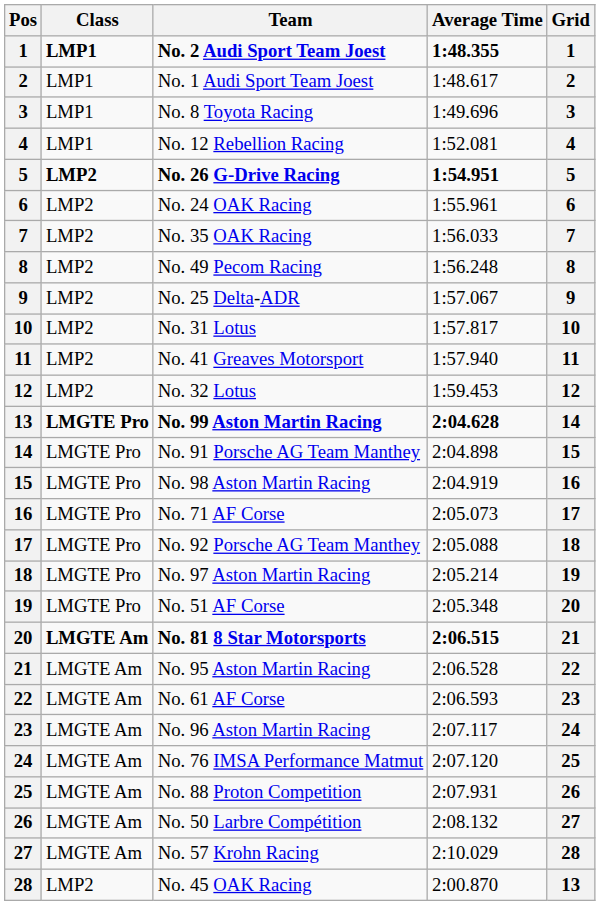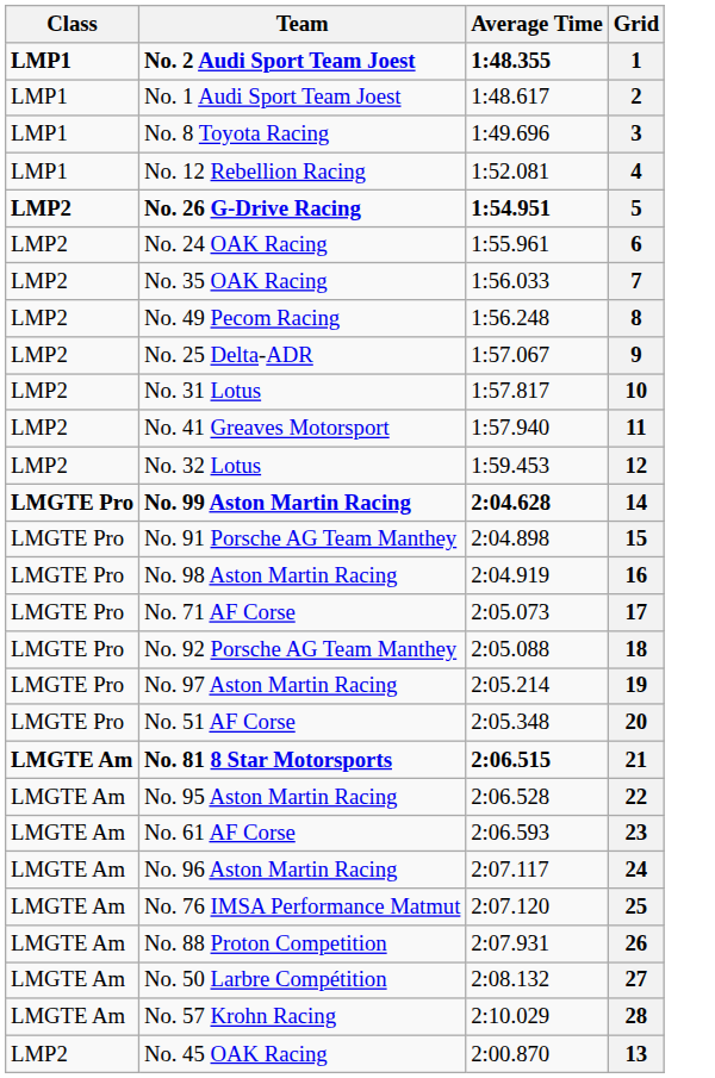 <table class="wikitable" style="font-size: 90%;">
 <tr>
-<th>Pos</th>
 <th>Class</th>
 <th>Team</th>
 <th>Average Time</th>
 <th>Grid</th>
 </tr>
 <tr style="font-weight:bold">
-<th>1</th>
 <td>LMP1</td>
 <td>No. 2 <a href='#'>Audi Sport Team Joest</a></td>
 <td>1:48.355</td>
 <th>1</th>
 </tr>
 <tr>
-<th>2</th>
 <td>LMP1</td>
 <td>No. 1 <a href='#'>Audi Sport Team Joest</a></td>
 <td>1:48.617</td>
 <th>2</th>
 </tr>
 <tr>
-<th>3</th>
 <td>LMP1</td>
 <td>No. 8 <a href='#'>Toyota Racing</a></td>
 <td>1:49.696</td>
 <th>3</th>
 </tr>
 <tr>
-<th>4</th>
 <td>LMP1</td>
 <td>No. 12 <a href='#'>Rebellion Racing</a></td>
 <td>1:52.081</td>
 <th>4</th>
 </tr>
 <tr style="font-weight:bold">
-<th>5</th>
 <td>LMP2</td>
 <td>No. 26 <a href='#'>G-Drive Racing</a></td>
 <td>1:54.951</td>
 <th>5</th>
 </tr>
 <tr>
-<th>6</th>
 <td>LMP2</td>
 <td>No. 24 <a href='#'>OAK Racing</a></td>
 <td>1:55.961</td>
 <th>6</th>
 </tr>
 <tr>
-<th>7</th>
 <td>LMP2</td>
 <td>No. 35 <a href='#'>OAK Racing</a></td>
 <td>1:56.033</td>
 <th>7</th>
 </tr>
 <tr>
-<th>8</th>
 <td>LMP2</td>
 <td>No. 49 <a href='#'>Pecom Racing</a></td>
 <td>1:56.248</td>
 <th>8</th>
 </tr>
 <tr>
-<th>9</th>
 <td>LMP2</td>
 <td>No. 25 <a href='#'>Delta</a>-<a href='#'>ADR</a></td>
 <td>1:57.067</td>
 <th>9</th>
 </tr>
 <tr>
-<th>10</th>
 <td>LMP2</td>
 <td>No. 31 <a href='#'>Lotus</a></td>
 <td>1:57.817</td>
 <th>10</th>
 </tr>
 <tr>
-<th>11</th>
 <td>LMP2</td>
 <td>No. 41 <a href='#'>Greaves Motorsport</a></td>
 <td>1:57.940</td>
 <th>11</th>
 </tr>
 <tr>
-<th>12</th>
 <td>LMP2</td>
 <td>No. 32 <a href='#'>Lotus</a></td>
 <td>1:59.453</td>
 <th>12</th>
 </tr>
 <tr style="font-weight:bold">
-<th>13</th>
 <td>LMGTE Pro</td>
 <td>No. 99 <a href='#'>Aston Martin Racing</a></td>
 <td>2:04.628</td>
 <th>14</th>
 </tr>
 <tr>
-<th>14</th>
 <td>LMGTE Pro</td>
 <td>No. 91 <a href='#'>Porsche AG Team Manthey</a></td>
 <td>2:04.898</td>
 <th>15</th>
 </tr>
 <tr>
-<th>15</th>
 <td>LMGTE Pro</td>
 <td>No. 98 <a href='#'>Aston Martin Racing</a></td>
 <td>2:04.919</td>
 <th>16</th>
 </tr>
 <tr>
-<th>16</th>
 <td>LMGTE Pro</td>
 <td>No. 71 <a href='#'>AF Corse</a></td>
 <td>2:05.073</td>
 <th>17</th>
 </tr>
 <tr>
-<th>17</th>
 <td>LMGTE Pro</td>
 <td>No. 92 <a href='#'>Porsche AG Team Manthey</a></td>
 <td>2:05.088</td>
 <th>18</th>
 </tr>
 <tr>
-<th>18</th>
 <td>LMGTE Pro</td>
 <td>No. 97 <a href='#'>Aston Martin Racing</a></td>
 <td>2:05.214</td>
 <th>19</th>
 </tr>
 <tr>
-<th>19</th>
 <td>LMGTE Pro</td>
 <td>No. 51 <a href='#'>AF Corse</a></td>
 <td>2:05.348</td>
 <th>20</th>
 </tr>
 <tr style="font-weight:bold">
-<th>20</th>
 <td>LMGTE Am</td>
 <td>No. 81 <a href='#'>8 Star Motorsports</a></td>
 <td>2:06.515</td>
 <th>21</th>
 </tr>
 <tr>
-<th>21</th>
 <td>LMGTE Am</td>
 <td>No. 95 <a href='#'>Aston Martin Racing</a></td>
 <td>2:06.528</td>
 <th>22</th>
 </tr>
 <tr>
-<th>22</th>
 <td>LMGTE Am</td>
 <td>No. 61 <a href='#'>AF Corse</a></td>
 <td>2:06.593</td>
 <th>23</th>
 </tr>
 <tr>
-<th>23</th>
 <td>LMGTE Am</td>
 <td>No. 96 <a href='#'>Aston Martin Racing</a></td>
 <td>2:07.117</td>
 <th>24</th>
 </tr>
 <tr>
-<th>24</th>
 <td>LMGTE Am</td>
 <td>No. 76 <a href='#'>IMSA Performance Matmut</a></td>
 <td>2:07.120</td>
 <th>25</th>
 </tr>
 <tr>
-<th>25</th>
 <td>LMGTE Am</td>
 <td>No. 88 <a href='#'>Proton Competition</a></td>
 <td>2:07.931</td>
 <th>26</th>
 </tr>
 <tr>
-<th>26</th>
 <td>LMGTE Am</td>
 <td>No. 50 <a href='#'>Larbre Compétition</a></td>
 <td>2:08.132</td>
 <th>27</th>
 </tr>
 <tr>
-<th>27</th>
 <td>LMGTE Am</td>
 <td>No. 57 <a href='#'>Krohn Racing</a></td>
 <td>2:10.029</td>
 <th>28</th>
 </tr>
 <tr>
-<th>28</th>
 <td>LMP2</td>
 <td>No. 45 <a href='#'>OAK Racing</a></td>
 <td>2:00.870</td>
 <th>13</th>
 </tr>
 </table>
